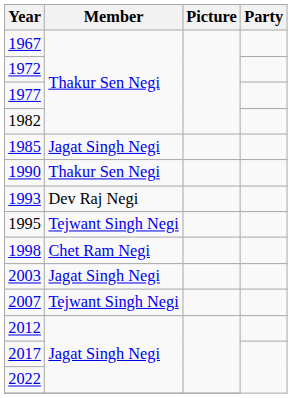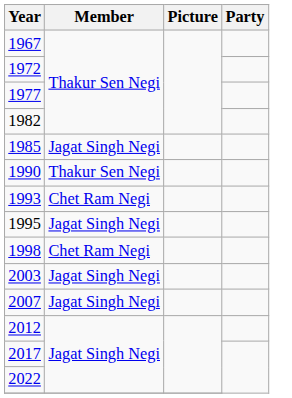 <table class="wikitable sortable">
 <tr>
 <th>Year</th>
 <th>Member</th>
 <th>Picture</th>
 <th colspan="2">Party</th>
 </tr>
 <tr>
 <td><a href='#'>1967</a></td>
 <td rowspan="4"><a href='#'>Thakur Sen Negi</a></td>
 <td rowspan=4></td>
 <td></td>
 </tr>
 <tr>
 <td><a href='#'>1972</a></td>
 <td></td>
 </tr>
 <tr>
 <td><a href='#'>1977</a></td>
 <td></td>
 </tr>
 <tr>
 <td>1982</td>
 </tr>
 <tr>
 <td><a href='#'>1985</a></td>
 <td><a href='#'>Jagat Singh Negi</a></td>
 <td></td>
 <td></td>
 </tr>
 <tr>
 <td><a href='#'>1990</a></td>
 <td><a href='#'>Thakur Sen Negi</a></td>
 <td></td>
 <td></td>
 </tr>
 <tr>
 <td><a href='#'>1993</a></td>
-<td>Dev Raj Negi</td>
+<td><a href='#'>Chet Ram Negi</a></td>
 <td></td>
 <td></td>
 </tr>
 <tr>
 <td>1995</td>
-<td><a href='#'>Tejwant Singh Negi</a></td>
+<td><a href='#'>Jagat Singh Negi</a></td>
 <td></td>
 </tr>
 <tr>
 <td><a href='#'>1998</a></td>
 <td><a href='#'>Chet Ram Negi</a></td>
 <td></td>
 <td></td>
 </tr>
 <tr>
 <td><a href='#'>2003</a></td>
 <td><a href='#'>Jagat Singh Negi</a></td>
 <td></td>
 <td></td>
 </tr>
 <tr>
 <td><a href='#'>2007</a></td>
-<td><a href='#'>Tejwant Singh Negi</a></td>
+<td><a href='#'>Jagat Singh Negi</a></td>
 <td></td>
 <td></td>
 </tr>
 <tr>
 <td><a href='#'>2012</a></td>
 <td rowspan="3"><a href='#'>Jagat Singh Negi</a></td>
 <td rowspan="3"></td>
 <td></td>
 </tr>
 <tr>
 <td><a href='#'>2017</a></td>
 </tr>
 <tr>
 <td><a href='#'>2022</a></td>
 </tr>
 <tr>
 </tr>
 </table>
